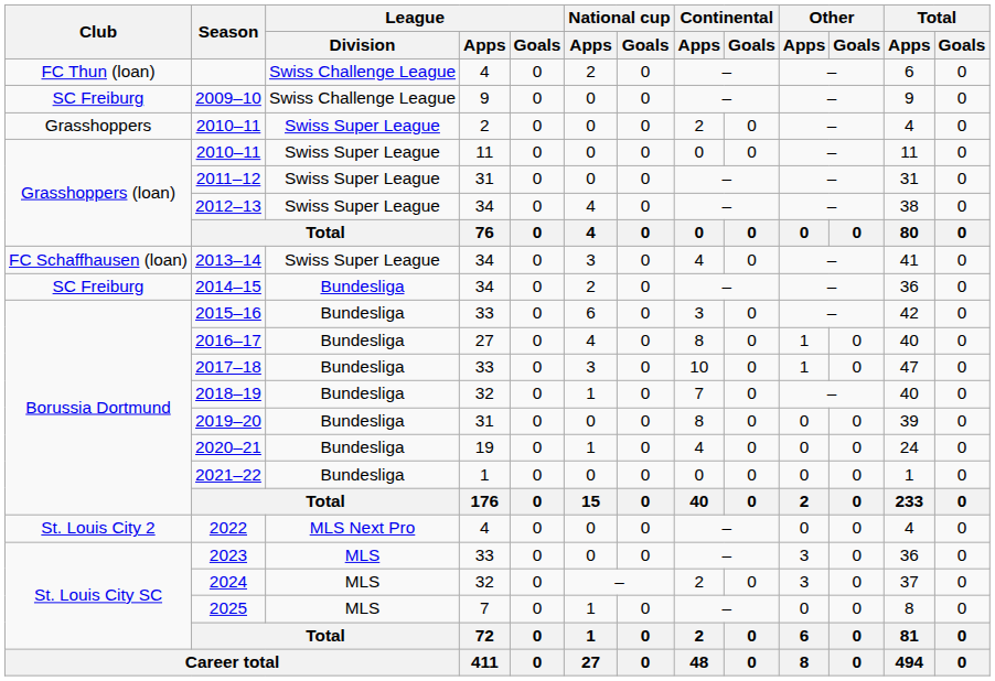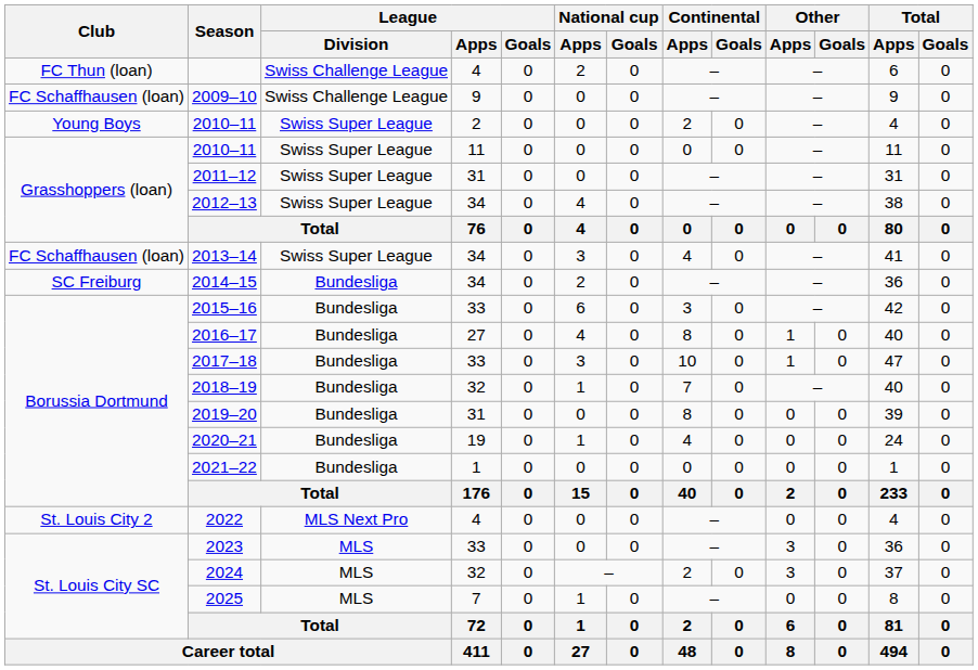 <table class="wikitable" style="text-align:center">
 <tr>
 <th rowspan="2">Club</th>
 <th rowspan="2">Season</th>
 <th colspan="3">League</th>
 <th colspan="2">National cup</th>
 <th colspan="2">Continental</th>
 <th colspan="2">Other</th>
 <th colspan="3">Total</th>
 </tr>
 <tr>
 <th>Division</th>
 <th>Apps</th>
 <th>Goals</th>
 <th>Apps</th>
 <th>Goals</th>
 <th>Apps</th>
 <th>Goals</th>
 <th>Apps</th>
 <th>Goals</th>
 <th>Apps</th>
 <th>Goals</th>
 </tr>
 <tr>
 <td><a href='#'>FC Thun</a> (loan)</td>
 <td></td>
 <td><a href='#'>Swiss Challenge League</a></td>
 <td>4</td>
 <td>0</td>
 <td>2</td>
 <td>0</td>
 <td colspan="2">–</td>
 <td colspan="2">–</td>
 <td>6</td>
 <td>0</td>
 </tr>
 <tr>
-<td><a href='#'>SC Freiburg</a></td>
+<td><a href='#'>FC Schaffhausen</a> (loan)</td>
 <td><a href='#'>2009–10</a></td>
 <td>Swiss Challenge League</td>
 <td>9</td>
 <td>0</td>
 <td>0</td>
 <td>0</td>
 <td colspan="2">–</td>
 <td colspan="2">–</td>
 <td>9</td>
 <td>0</td>
 </tr>
 <tr>
-<td>Grasshoppers</td>
+<td><a href='#'>Young Boys</a></td>
 <td><a href='#'>2010–11</a></td>
 <td><a href='#'>Swiss Super League</a></td>
 <td>2</td>
 <td>0</td>
 <td>0</td>
 <td>0</td>
 <td>2</td>
 <td>0</td>
 <td colspan="2">–</td>
 <td>4</td>
 <td>0</td>
 </tr>
 <tr>
 <td rowspan="4"><a href='#'>Grasshoppers</a> (loan)</td>
 <td><a href='#'>2010–11</a></td>
 <td>Swiss Super League</td>
 <td>11</td>
 <td>0</td>
 <td>0</td>
 <td>0</td>
 <td>0</td>
 <td>0</td>
 <td colspan="2">–</td>
 <td>11</td>
 <td>0</td>
 </tr>
 <tr>
 <td><a href='#'>2011–12</a></td>
 <td>Swiss Super League</td>
 <td>31</td>
 <td>0</td>
 <td>0</td>
 <td>0</td>
 <td colspan="2">–</td>
 <td colspan="2">–</td>
 <td>31</td>
 <td>0</td>
 </tr>
 <tr>
 <td><a href='#'>2012–13</a></td>
 <td>Swiss Super League</td>
 <td>34</td>
 <td>0</td>
 <td>4</td>
 <td>0</td>
 <td colspan="2">–</td>
 <td colspan="2">–</td>
 <td>38</td>
 <td>0</td>
 </tr>
 <tr>
 <th colspan="2">Total</th>
 <th>76</th>
 <th>0</th>
 <th>4</th>
 <th>0</th>
 <th>0</th>
 <th>0</th>
 <th>0</th>
 <th>0</th>
 <th>80</th>
 <th>0</th>
 </tr>
 <tr>
 <td><a href='#'>FC Schaffhausen</a> (loan)</td>
 <td><a href='#'>2013–14</a></td>
 <td>Swiss Super League</td>
 <td>34</td>
 <td>0</td>
 <td>3</td>
 <td>0</td>
 <td>4</td>
 <td>0</td>
 <td colspan="2">–</td>
 <td>41</td>
 <td>0</td>
 </tr>
 <tr>
 <td><a href='#'>SC Freiburg</a></td>
 <td><a href='#'>2014–15</a></td>
 <td><a href='#'>Bundesliga</a></td>
 <td>34</td>
 <td>0</td>
 <td>2</td>
 <td>0</td>
 <td colspan="2">–</td>
 <td colspan="2">–</td>
 <td>36</td>
 <td>0</td>
 </tr>
 <tr>
 <td rowspan="8"><a href='#'>Borussia Dortmund</a></td>
 <td><a href='#'>2015–16</a></td>
 <td>Bundesliga</td>
 <td>33</td>
 <td>0</td>
 <td>6</td>
 <td>0</td>
 <td>3</td>
 <td>0</td>
 <td colspan="2">–</td>
 <td>42</td>
 <td>0</td>
 </tr>
 <tr>
 <td><a href='#'>2016–17</a></td>
 <td>Bundesliga</td>
 <td>27</td>
 <td>0</td>
 <td>4</td>
 <td>0</td>
 <td>8</td>
 <td>0</td>
 <td>1</td>
 <td>0</td>
 <td>40</td>
 <td>0</td>
 </tr>
 <tr>
 <td><a href='#'>2017–18</a></td>
 <td>Bundesliga</td>
 <td>33</td>
 <td>0</td>
 <td>3</td>
 <td>0</td>
 <td>10</td>
 <td>0</td>
 <td>1</td>
 <td>0</td>
 <td>47</td>
 <td>0</td>
 </tr>
 <tr>
 <td><a href='#'>2018–19</a></td>
 <td>Bundesliga</td>
 <td>32</td>
 <td>0</td>
 <td>1</td>
 <td>0</td>
 <td>7</td>
 <td>0</td>
 <td colspan="2">–</td>
 <td>40</td>
 <td>0</td>
 </tr>
 <tr>
 <td><a href='#'>2019–20</a></td>
 <td>Bundesliga</td>
 <td>31</td>
 <td>0</td>
 <td>0</td>
 <td>0</td>
 <td>8</td>
 <td>0</td>
 <td>0</td>
 <td>0</td>
 <td>39</td>
 <td>0</td>
 </tr>
 <tr>
 <td><a href='#'>2020–21</a></td>
 <td>Bundesliga</td>
 <td>19</td>
 <td>0</td>
 <td>1</td>
 <td>0</td>
 <td>4</td>
 <td>0</td>
 <td>0</td>
 <td>0</td>
 <td>24</td>
 <td>0</td>
 </tr>
 <tr>
 <td><a href='#'>2021–22</a></td>
 <td>Bundesliga</td>
 <td>1</td>
 <td>0</td>
 <td>0</td>
 <td>0</td>
 <td>0</td>
 <td>0</td>
 <td>0</td>
 <td>0</td>
 <td>1</td>
 <td>0</td>
 </tr>
 <tr>
 <th colspan="2">Total</th>
 <th>176</th>
 <th>0</th>
 <th>15</th>
 <th>0</th>
 <th>40</th>
 <th>0</th>
 <th>2</th>
 <th>0</th>
 <th>233</th>
 <th>0</th>
 </tr>
 <tr>
 <td><a href='#'>St. Louis City 2</a></td>
 <td><a href='#'>2022</a></td>
 <td><a href='#'>MLS Next Pro</a></td>
 <td>4</td>
 <td>0</td>
 <td>0</td>
 <td>0</td>
 <td colspan="2">–</td>
 <td>0</td>
 <td>0</td>
 <td>4</td>
 <td>0</td>
 </tr>
 <tr>
 <td rowspan="4"><a href='#'>St. Louis City SC</a></td>
 <td><a href='#'>2023</a></td>
 <td><a href='#'>MLS</a></td>
 <td>33</td>
 <td>0</td>
 <td>0</td>
 <td>0</td>
 <td colspan="2">–</td>
 <td>3</td>
 <td>0</td>
 <td>36</td>
 <td>0</td>
 </tr>
 <tr>
 <td><a href='#'>2024</a></td>
 <td>MLS</td>
 <td>32</td>
 <td>0</td>
 <td colspan="2">–</td>
 <td>2</td>
 <td>0</td>
 <td>3</td>
 <td>0</td>
 <td>37</td>
 <td>0</td>
 </tr>
 <tr>
 <td><a href='#'>2025</a></td>
 <td>MLS</td>
 <td>7</td>
 <td>0</td>
 <td>1</td>
 <td>0</td>
 <td colspan="2">–</td>
 <td>0</td>
 <td>0</td>
 <td>8</td>
 <td>0</td>
 </tr>
 <tr>
 <th colspan="2">Total</th>
 <th>72</th>
 <th>0</th>
 <th>1</th>
 <th>0</th>
 <th>2</th>
 <th>0</th>
 <th>6</th>
 <th>0</th>
 <th>81</th>
 <th>0</th>
 </tr>
 <tr>
 <th colspan="3">Career total</th>
 <th>411</th>
 <th>0</th>
 <th>27</th>
 <th>0</th>
 <th>48</th>
 <th>0</th>
 <th>8</th>
 <th>0</th>
 <th>494</th>
 <th>0</th>
 </tr>
 </table>
